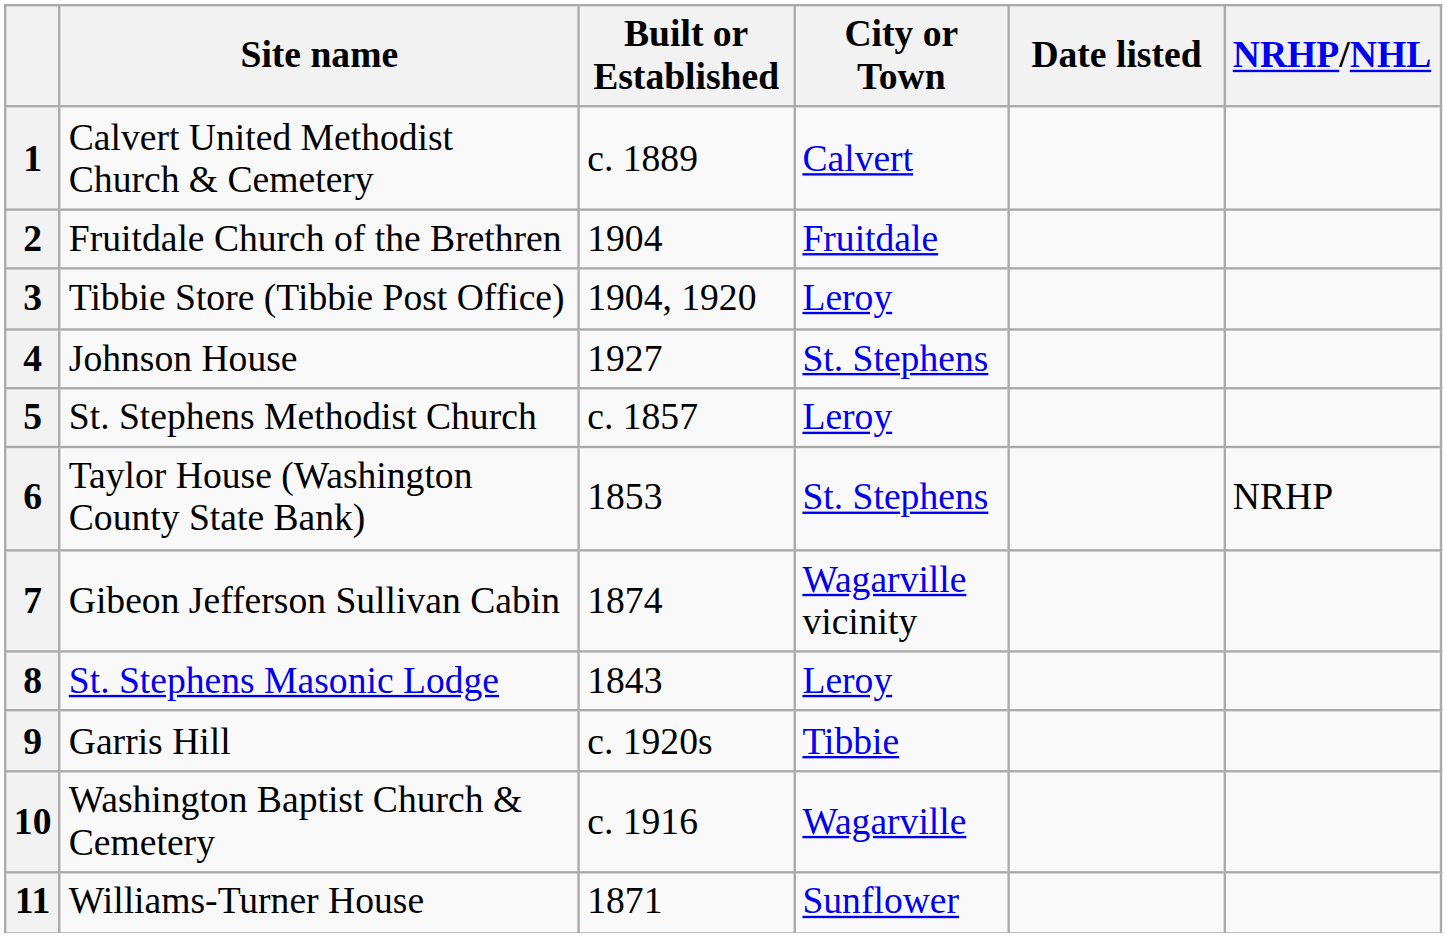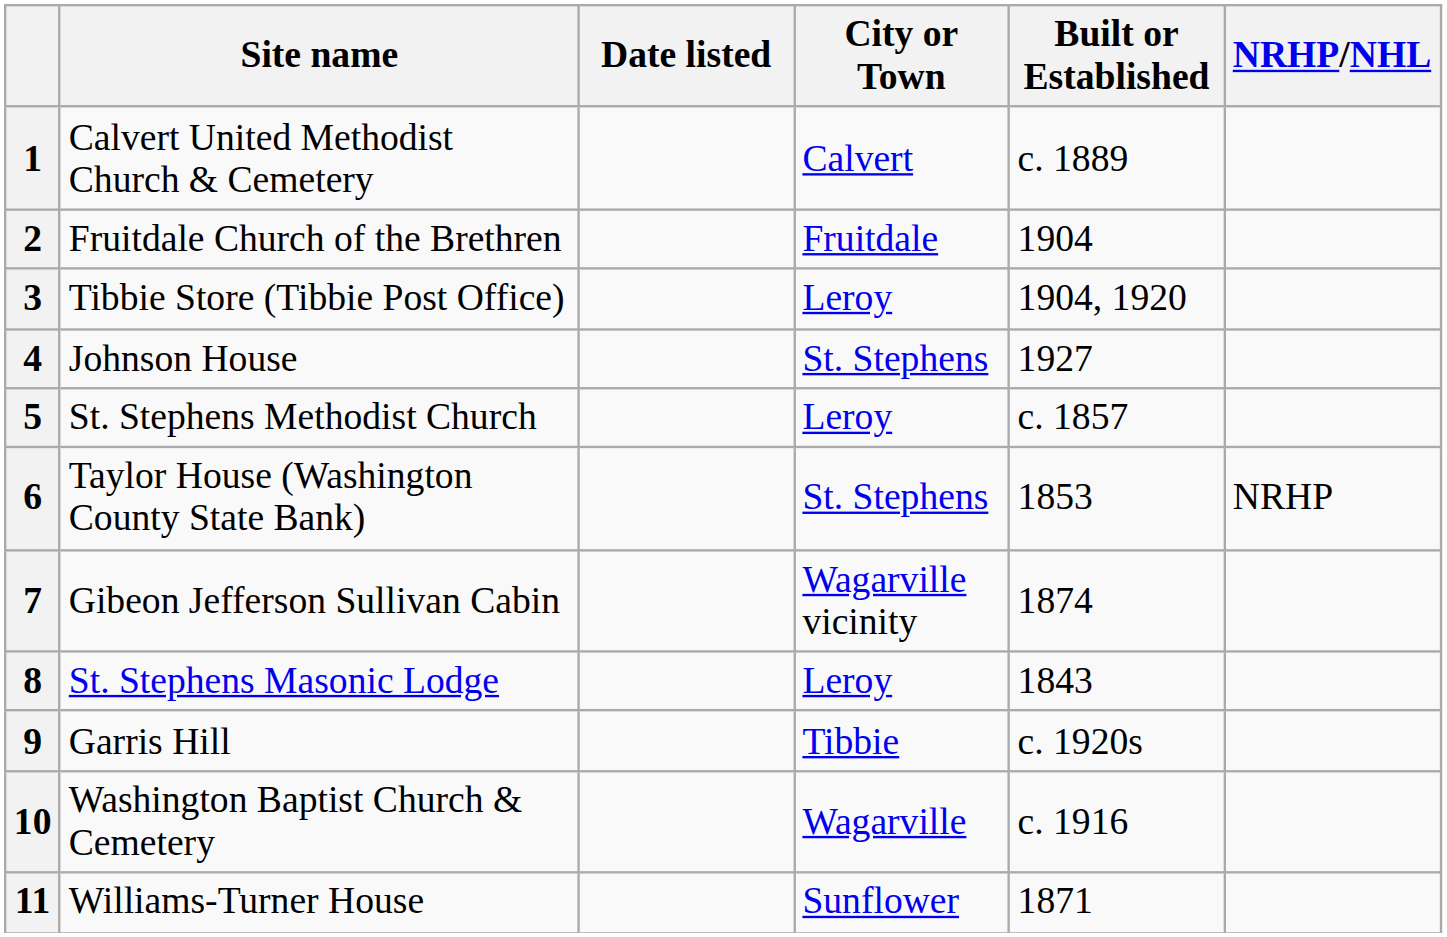 <table class="wikitable" style="width:98%">
 <tr>
 <th width = 2% ></th>
 <th><strong>Site name</strong></th>
+<th width = 15% ><strong>Date listed</strong></th>
+<th width = 15% ><strong>City or Town</strong></th>
 <th width = 15% ><strong>Built or Established</strong></th>
-<th width = 15% ><strong>City or Town</strong></th>
-<th width = 15% ><strong>Date listed</strong></th>
 <th width = 5%  ><strong><a href='#'>NRHP</a>/<a href='#'>NHL</a></strong></th>
 </tr>
 <tr ->
 <th>1</th>
 <td>Calvert United Methodist Church & Cemetery</td>
+<td></td>
+<td><a href='#'>Calvert</a></td>
 <td>c. 1889</td>
-<td><a href='#'>Calvert</a></td>
-<td></td>
 <td></td>
 </tr>
 <tr ->
 <th>2</th>
 <td>Fruitdale Church of the Brethren</td>
+<td></td>
+<td><a href='#'>Fruitdale</a></td>
 <td>1904</td>
-<td><a href='#'>Fruitdale</a></td>
-<td></td>
 <td></td>
 </tr>
 <tr ->
 <th>3</th>
 <td>Tibbie Store (Tibbie Post Office)</td>
+<td></td>
+<td><a href='#'>Leroy</a></td>
 <td>1904, 1920</td>
-<td><a href='#'>Leroy</a></td>
-<td></td>
 <td></td>
 </tr>
 <tr ->
 <th>4</th>
 <td>Johnson House</td>
+<td></td>
+<td><a href='#'>St. Stephens</a></td>
 <td>1927</td>
-<td><a href='#'>St. Stephens</a></td>
-<td></td>
 <td></td>
 </tr>
 <tr ->
 <th>5</th>
 <td>St. Stephens Methodist Church</td>
+<td></td>
+<td><a href='#'>Leroy</a></td>
 <td>c. 1857</td>
-<td><a href='#'>Leroy</a></td>
-<td></td>
 <td></td>
 </tr>
 <tr ->
 <th>6</th>
 <td>Taylor House (Washington County State Bank)</td>
+<td></td>
+<td><a href='#'>St. Stephens</a></td>
 <td>1853</td>
-<td><a href='#'>St. Stephens</a></td>
-<td></td>
 <td>NRHP</td>
 </tr>
 <tr ->
 <th>7</th>
 <td>Gibeon Jefferson Sullivan Cabin</td>
+<td></td>
+<td><a href='#'>Wagarville</a> vicinity</td>
 <td>1874</td>
-<td><a href='#'>Wagarville</a> vicinity</td>
-<td></td>
 <td></td>
 </tr>
 <tr ->
 <th>8</th>
 <td><a href='#'>St. Stephens Masonic Lodge</a></td>
+<td></td>
+<td><a href='#'>Leroy</a></td>
 <td>1843</td>
-<td><a href='#'>Leroy</a></td>
-<td></td>
 <td></td>
 </tr>
 <tr ->
 <th>9</th>
 <td>Garris Hill</td>
+<td></td>
+<td><a href='#'>Tibbie</a></td>
 <td>c. 1920s</td>
-<td><a href='#'>Tibbie</a></td>
-<td></td>
 <td></td>
 </tr>
 <tr ->
 <th>10</th>
 <td>Washington Baptist Church & Cemetery</td>
+<td></td>
+<td><a href='#'>Wagarville</a></td>
 <td>c. 1916</td>
-<td><a href='#'>Wagarville</a></td>
-<td></td>
 <td></td>
 </tr>
 <tr ->
 <th>11</th>
 <td>Williams-Turner House</td>
+<td></td>
+<td><a href='#'>Sunflower</a></td>
 <td>1871</td>
-<td><a href='#'>Sunflower</a></td>
-<td></td>
 <td></td>
 </tr>
 </table>
